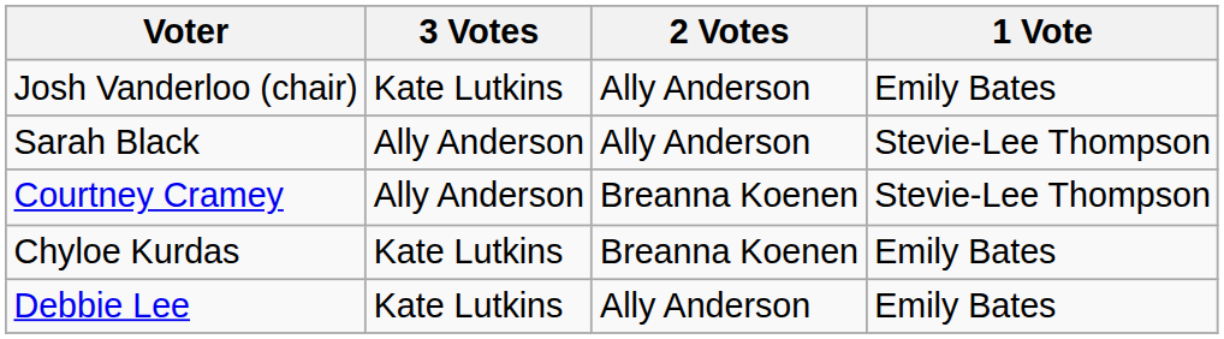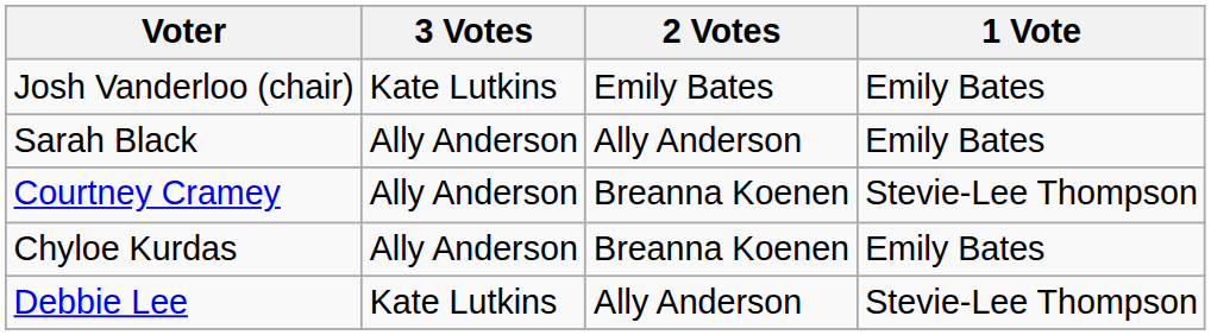 <table class="wikitable">
 <tr>
 <th>Voter</th>
 <th>3 Votes</th>
 <th>2 Votes</th>
 <th>1 Vote</th>
 </tr>
 <tr>
 <td>Josh Vanderloo (chair)</td>
 <td>Kate Lutkins</td>
-<td>Ally Anderson</td>
+<td>Emily Bates</td>
 <td>Emily Bates</td>
 </tr>
 <tr>
 <td>Sarah Black</td>
 <td>Ally Anderson</td>
 <td>Ally Anderson</td>
-<td>Stevie-Lee Thompson</td>
+<td>Emily Bates</td>
 </tr>
 <tr>
 <td><a href='#'>Courtney Cramey</a></td>
 <td>Ally Anderson</td>
 <td>Breanna Koenen</td>
 <td>Stevie-Lee Thompson</td>
 </tr>
 <tr>
 <td>Chyloe Kurdas</td>
-<td>Kate Lutkins</td>
+<td>Ally Anderson</td>
 <td>Breanna Koenen</td>
 <td>Emily Bates</td>
 </tr>
 <tr>
 <td><a href='#'>Debbie Lee</a></td>
 <td>Kate Lutkins</td>
 <td>Ally Anderson</td>
-<td>Emily Bates</td>
+<td>Stevie-Lee Thompson</td>
 </tr>
 </table>
